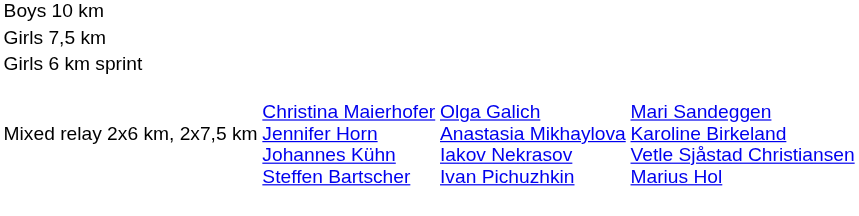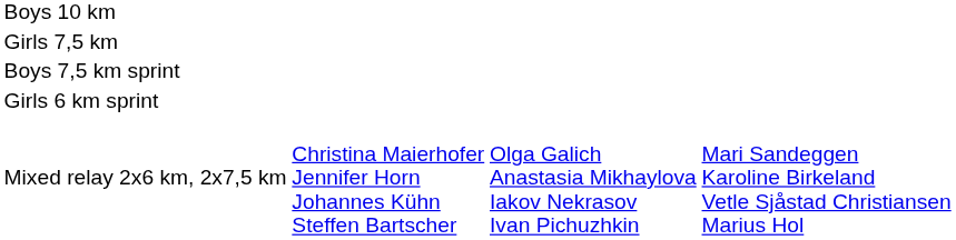 <table>
 <tr>
 <td>Boys 10 km</td>
 <td></td>
 <td></td>
 <td></td>
 </tr>
 <tr>
 <td>Girls 7,5 km</td>
+<td></td>
+<td></td>
+<td></td>
+</tr>
+<tr>
+<td>Boys 7,5 km sprint</td>
 <td></td>
 <td></td>
 <td></td>
 </tr>
 <tr>
 <td>Girls 6 km sprint</td>
 <td></td>
 <td></td>
 <td></td>
 </tr>
 <tr>
 <td>Mixed relay 2x6 km, 2x7,5 km</td>
 <td><br><a href='#'>Christina Maierhofer</a><br><a href='#'>Jennifer Horn</a><br><a href='#'>Johannes Kühn</a><br><a href='#'>Steffen Bartscher</a></td>
 <td><br><a href='#'>Olga Galich</a><br><a href='#'>Anastasia Mikhaylova</a><br><a href='#'>Iakov Nekrasov</a><br><a href='#'>Ivan Pichuzhkin</a></td>
 <td><br><a href='#'>Mari Sandeggen</a><br><a href='#'>Karoline Birkeland</a><br><a href='#'>Vetle Sjåstad Christiansen </a><br><a href='#'>Marius Hol</a></td>
 </tr>
 </table>
